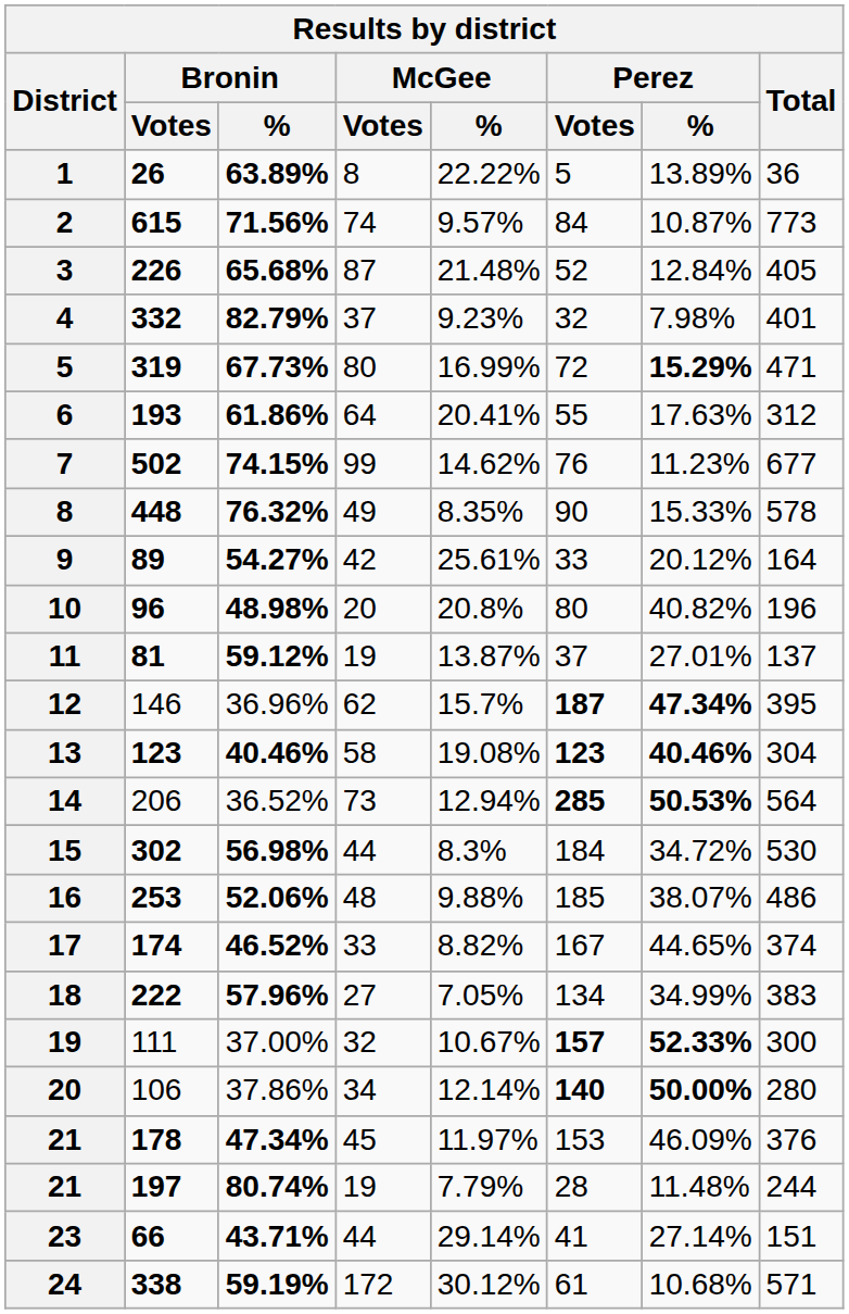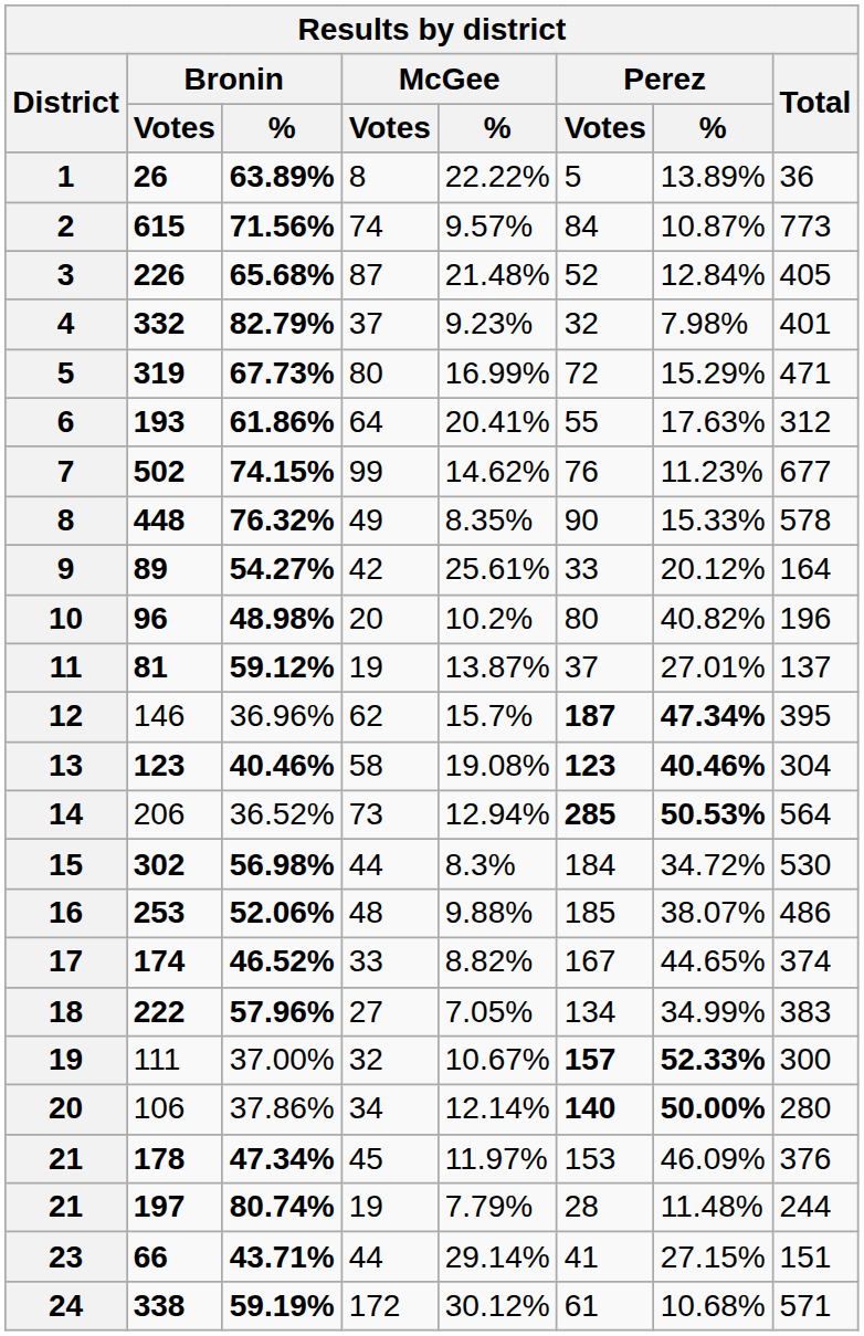 <table class="wikitable sortable">
 <tr>
 <th colspan=8 textalign=center>Results by district</th>
 </tr>
 <tr>
 <th rowspan=2>District</th>
 <th colspan=2>Bronin</th>
 <th colspan=2>McGee</th>
 <th colspan=2>Perez</th>
 <th rowspan=2>Total</th>
 </tr>
 <tr>
 <th>Votes</th>
 <th>%</th>
 <th>Votes</th>
 <th>%</th>
 <th>Votes</th>
 <th>%</th>
 </tr>
 <tr>
 <th>1</th>
 <td><strong>26</strong></td>
 <td><strong>63.89%</strong></td>
 <td>8</td>
 <td>22.22%</td>
 <td>5</td>
 <td>13.89%</td>
 <td>36</td>
 </tr>
 <tr>
 <th>2</th>
 <td><strong>615</strong></td>
 <td><strong>71.56%</strong></td>
 <td>74</td>
 <td>9.57%</td>
 <td>84</td>
 <td>10.87%</td>
 <td>773</td>
 </tr>
 <tr>
 <th>3</th>
 <td><strong>226</strong></td>
 <td><strong>65.68%</strong></td>
 <td>87</td>
 <td>21.48%</td>
 <td>52</td>
 <td>12.84%</td>
 <td>405</td>
 </tr>
 <tr>
 <th>4</th>
 <td><strong>332</strong></td>
 <td><strong>82.79%</strong></td>
 <td>37</td>
 <td>9.23%</td>
 <td>32</td>
 <td>7.98%</td>
 <td>401</td>
 </tr>
 <tr>
 <th>5</th>
 <td><strong>319</strong></td>
 <td><strong>67.73%</strong></td>
 <td>80</td>
 <td>16.99%</td>
 <td>72</td>
-<td><strong>15.29%</strong></td>
+<td>15.29%</td>
 <td>471</td>
 </tr>
 <tr>
 <th>6</th>
 <td><strong>193</strong></td>
 <td><strong>61.86%</strong></td>
 <td>64</td>
 <td>20.41%</td>
 <td>55</td>
 <td>17.63%</td>
 <td>312</td>
 </tr>
 <tr>
 <th>7</th>
 <td><strong>502</strong></td>
 <td><strong>74.15%</strong></td>
 <td>99</td>
 <td>14.62%</td>
 <td>76</td>
 <td>11.23%</td>
 <td>677</td>
 </tr>
 <tr>
 <th>8</th>
 <td><strong>448</strong></td>
 <td><strong>76.32%</strong></td>
 <td>49</td>
 <td>8.35%</td>
 <td>90</td>
 <td>15.33%</td>
 <td>578</td>
 </tr>
 <tr>
 <th>9</th>
 <td><strong>89</strong></td>
 <td><strong>54.27%</strong></td>
 <td>42</td>
 <td>25.61%</td>
 <td>33</td>
 <td>20.12%</td>
 <td>164</td>
 </tr>
 <tr>
 <th>10</th>
 <td><strong>96</strong></td>
 <td><strong>48.98%</strong></td>
 <td>20</td>
-<td>20.8%</td>
+<td>10.2%</td>
 <td>80</td>
 <td>40.82%</td>
 <td>196</td>
 </tr>
 <tr>
 <th>11</th>
 <td><strong>81</strong></td>
 <td><strong>59.12%</strong></td>
 <td>19</td>
 <td>13.87%</td>
 <td>37</td>
 <td>27.01%</td>
 <td>137</td>
 </tr>
 <tr>
 <th>12</th>
 <td>146</td>
 <td>36.96%</td>
 <td>62</td>
 <td>15.7%</td>
 <td><strong>187</strong></td>
 <td><strong>47.34%</strong></td>
 <td>395</td>
 </tr>
 <tr>
 <th>13</th>
 <td><strong>123</strong></td>
 <td><strong>40.46%</strong></td>
 <td>58</td>
 <td>19.08%</td>
 <td><strong>123</strong></td>
 <td><strong>40.46% </strong></td>
 <td>304</td>
 </tr>
 <tr>
 <th>14</th>
 <td>206</td>
 <td>36.52%</td>
 <td>73</td>
 <td>12.94%</td>
 <td><strong>285</strong></td>
 <td><strong>50.53%</strong></td>
 <td>564</td>
 </tr>
 <tr>
 <th>15</th>
 <td><strong>302</strong></td>
 <td><strong>56.98%</strong></td>
 <td>44</td>
 <td>8.3%</td>
 <td>184</td>
 <td>34.72%</td>
 <td>530</td>
 </tr>
 <tr>
 <th>16</th>
 <td><strong>253</strong></td>
 <td><strong>52.06%</strong></td>
 <td>48</td>
 <td>9.88%</td>
 <td>185</td>
 <td>38.07%</td>
 <td>486</td>
 </tr>
 <tr>
 <th>17</th>
 <td><strong>174</strong></td>
 <td><strong>46.52%</strong></td>
 <td>33</td>
 <td>8.82%</td>
 <td>167</td>
 <td>44.65%</td>
 <td>374</td>
 </tr>
 <tr>
 <th>18</th>
 <td><strong>222</strong></td>
 <td><strong>57.96%</strong></td>
 <td>27</td>
 <td>7.05%</td>
 <td>134</td>
 <td>34.99%</td>
 <td>383</td>
 </tr>
 <tr>
 <th>19</th>
 <td>111</td>
 <td>37.00%</td>
 <td>32</td>
 <td>10.67%</td>
 <td><strong>157</strong></td>
 <td><strong>52.33%</strong></td>
 <td>300</td>
 </tr>
 <tr>
 <th>20</th>
 <td>106</td>
 <td>37.86%</td>
 <td>34</td>
 <td>12.14%</td>
 <td><strong>140</strong></td>
 <td><strong>50.00%</strong></td>
 <td>280</td>
 </tr>
 <tr>
 <th>21</th>
 <td><strong>178</strong></td>
 <td><strong>47.34%</strong></td>
 <td>45</td>
 <td>11.97%</td>
 <td>153</td>
 <td>46.09%</td>
 <td>376</td>
 </tr>
 <tr>
 <th>21</th>
 <td><strong>197</strong></td>
 <td><strong>80.74%</strong></td>
 <td>19</td>
 <td>7.79%</td>
 <td>28</td>
 <td>11.48%</td>
 <td>244</td>
 </tr>
 <tr>
 <th>23</th>
 <td><strong>66</strong></td>
 <td><strong>43.71%</strong></td>
 <td>44</td>
 <td>29.14%</td>
 <td>41</td>
-<td>27.14%</td>
+<td>27.15%</td>
 <td>151</td>
 </tr>
 <tr>
 <th>24</th>
 <td><strong>338</strong></td>
 <td><strong>59.19%</strong></td>
 <td>172</td>
 <td>30.12%</td>
 <td>61</td>
 <td>10.68%</td>
 <td>571</td>
 </tr>
 </table>
